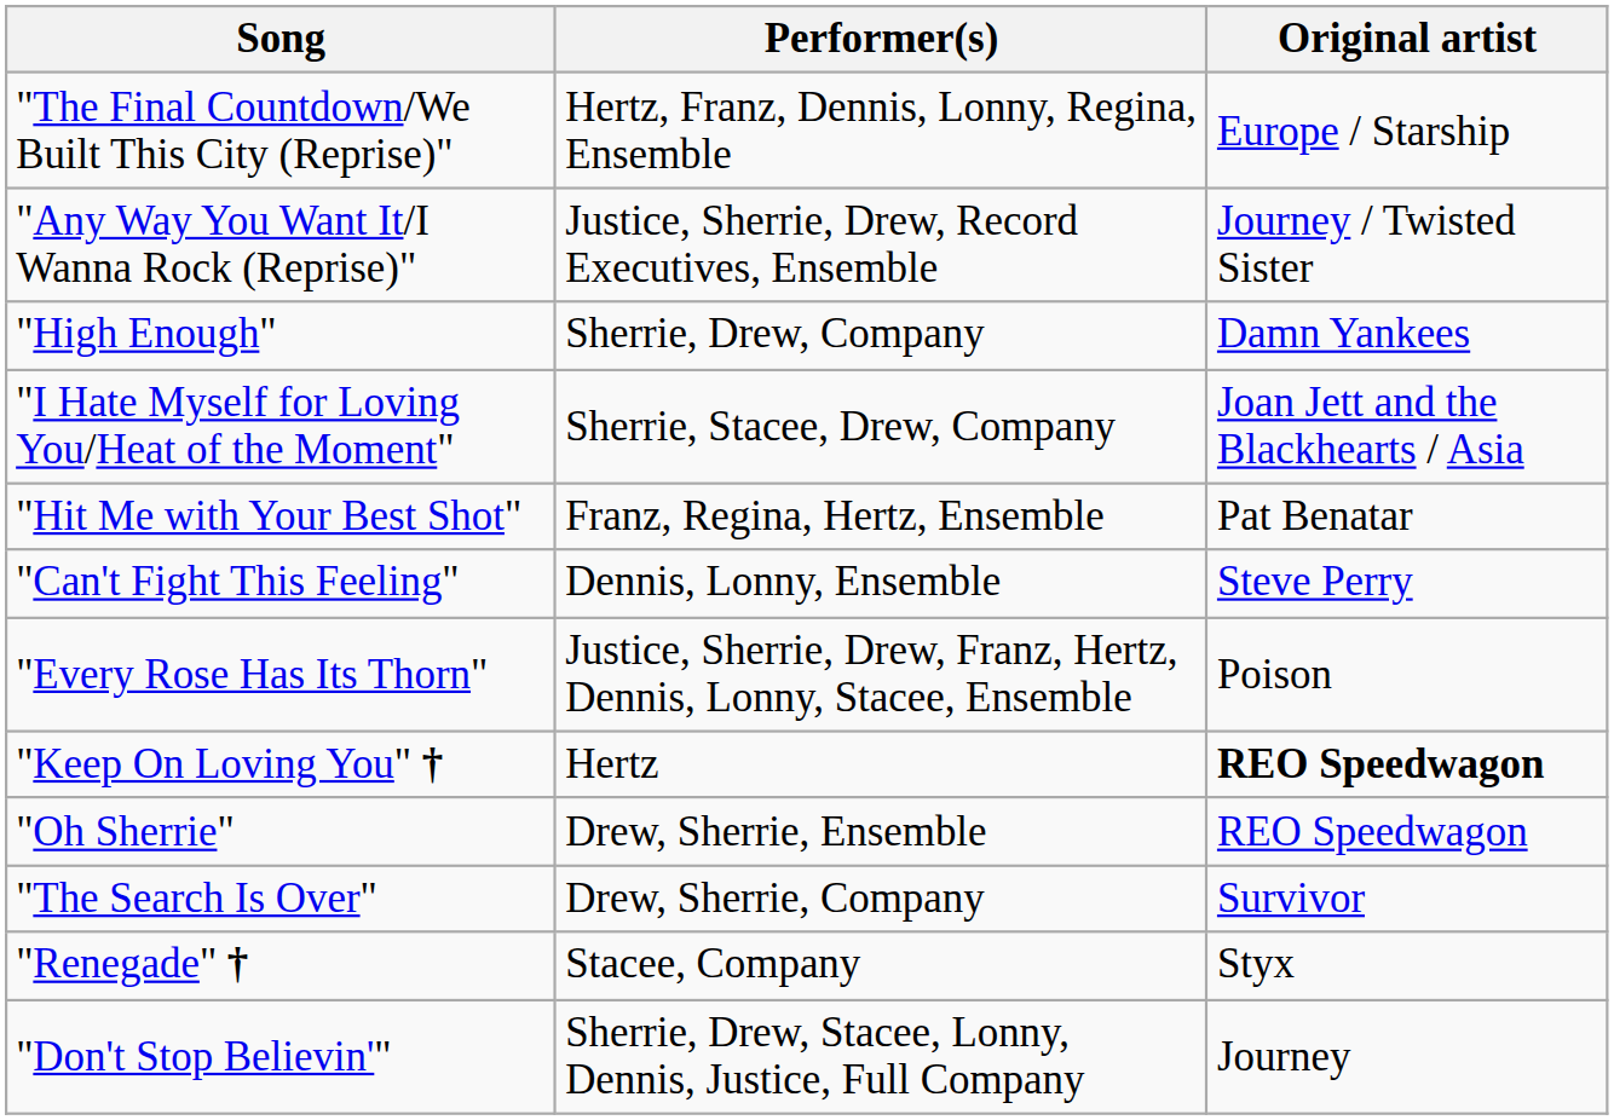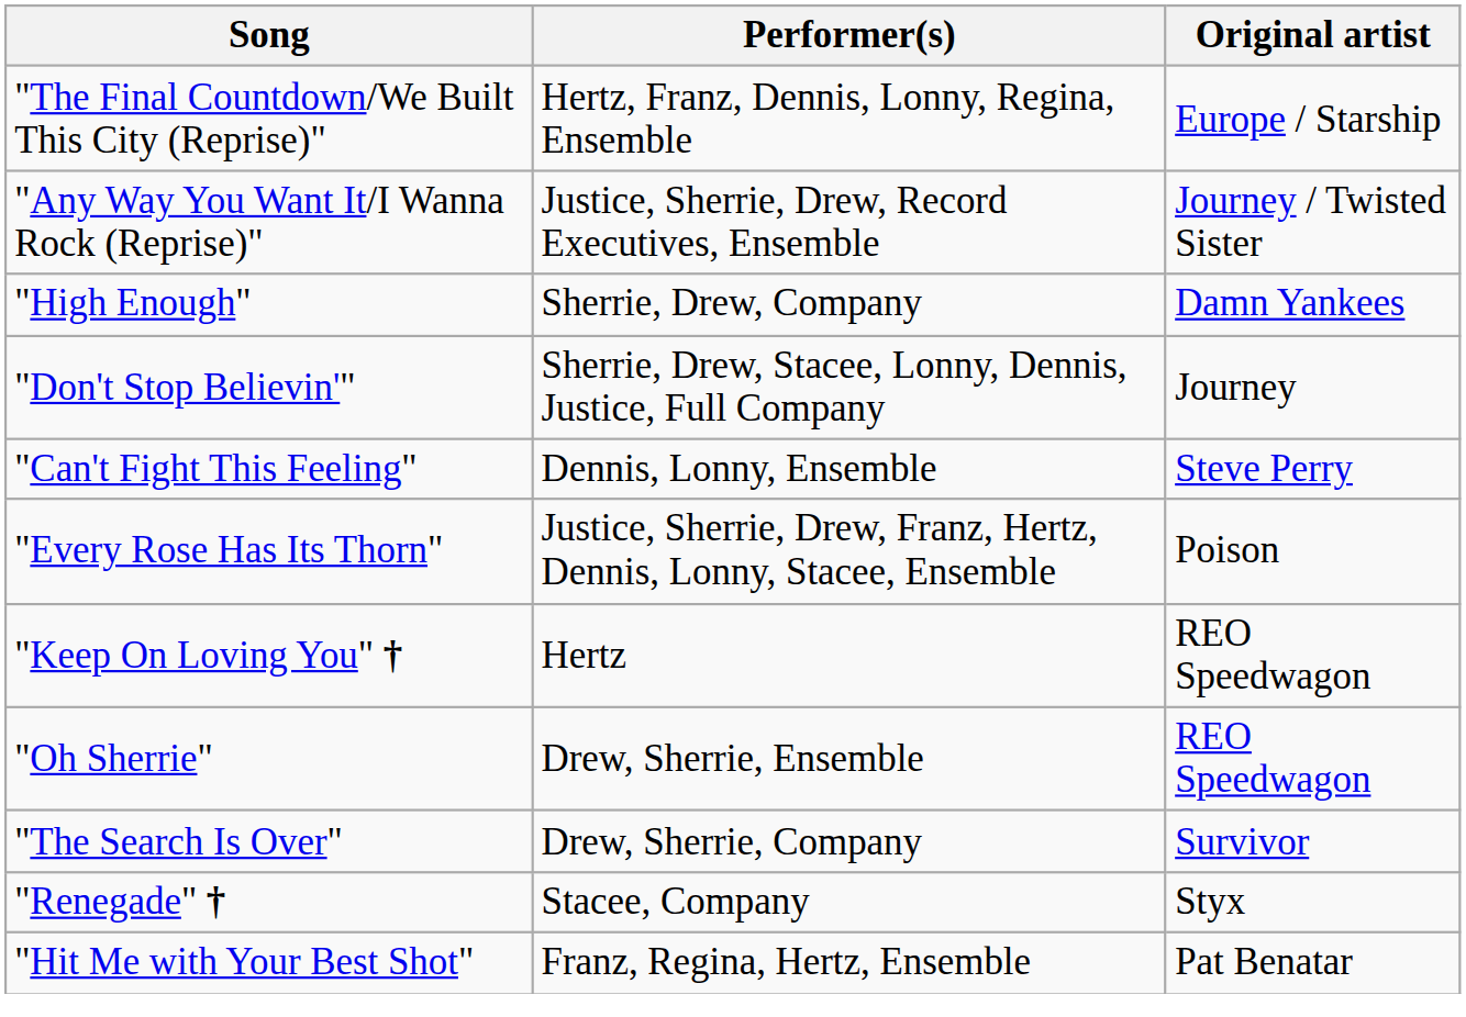 <table class="wikitable">
 <tr>
 <th>Song</th>
 <th>Performer(s)</th>
 <th>Original artist</th>
 </tr>
 <tr>
 <td>"<a href='#'>The Final Countdown</a>/We Built This City (Reprise)"</td>
 <td>Hertz, Franz, Dennis, Lonny, Regina, Ensemble</td>
 <td><a href='#'>Europe</a> / Starship</td>
 </tr>
 <tr>
 <td>"<a href='#'>Any Way You Want It</a>/I Wanna Rock (Reprise)"</td>
 <td>Justice, Sherrie, Drew, Record Executives, Ensemble</td>
 <td><a href='#'>Journey</a> / Twisted Sister</td>
 </tr>
 <tr>
 <td>"<a href='#'>High Enough</a>"</td>
 <td>Sherrie, Drew, Company</td>
 <td><a href='#'>Damn Yankees</a></td>
 </tr>
 <tr>
-<td>"<a href='#'>I Hate Myself for Loving You</a>/<a href='#'>Heat of the Moment</a>"</td>
-<td>Sherrie, Stacee, Drew, Company</td>
-<td><a href='#'>Joan Jett and the Blackhearts</a> / <a href='#'>Asia</a></td>
-</tr>
-<tr>
-<td>"<a href='#'>Hit Me with Your Best Shot</a>"</td>
-<td>Franz, Regina, Hertz, Ensemble</td>
-<td>Pat Benatar</td>
+<td>"<a href='#'>Don't Stop Believin'</a>"</td>
+<td>Sherrie, Drew, Stacee, Lonny, Dennis, Justice, Full Company</td>
+<td>Journey</td>
 </tr>
 <tr>
 <td>"<a href='#'>Can't Fight This Feeling</a>"</td>
 <td>Dennis, Lonny, Ensemble</td>
 <td><a href='#'>Steve Perry</a></td>
 </tr>
 <tr>
 <td>"<a href='#'>Every Rose Has Its Thorn</a>"</td>
 <td>Justice, Sherrie, Drew, Franz, Hertz, Dennis, Lonny, Stacee, Ensemble</td>
 <td>Poison</td>
 </tr>
 <tr>
 <td>"<a href='#'>Keep On Loving You</a>" <strong>†</strong></td>
 <td>Hertz</td>
-<td><strong>REO Speedwagon</strong></td>
+<td>REO Speedwagon</td>
 </tr>
 <tr>
 <td>"<a href='#'>Oh Sherrie</a>"</td>
 <td>Drew, Sherrie, Ensemble</td>
 <td><a href='#'>REO Speedwagon</a></td>
 </tr>
 <tr>
 <td>"<a href='#'>The Search Is Over</a>"</td>
 <td>Drew, Sherrie, Company</td>
 <td><a href='#'>Survivor</a></td>
 </tr>
 <tr>
 <td>"<a href='#'>Renegade</a>" <strong>†</strong></td>
 <td>Stacee, Company</td>
 <td>Styx</td>
 </tr>
 <tr>
-<td>"<a href='#'>Don't Stop Believin'</a>"</td>
-<td>Sherrie, Drew, Stacee, Lonny, Dennis, Justice, Full Company</td>
-<td>Journey</td>
+<td>"<a href='#'>Hit Me with Your Best Shot</a>"</td>
+<td>Franz, Regina, Hertz, Ensemble</td>
+<td>Pat Benatar</td>
 </tr>
 </table>
